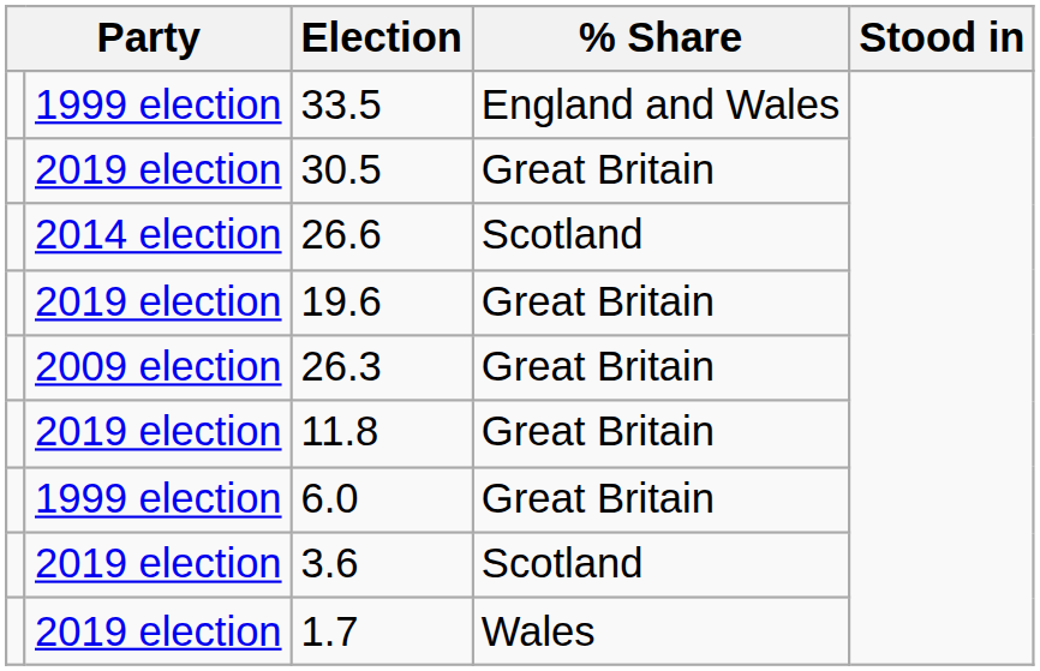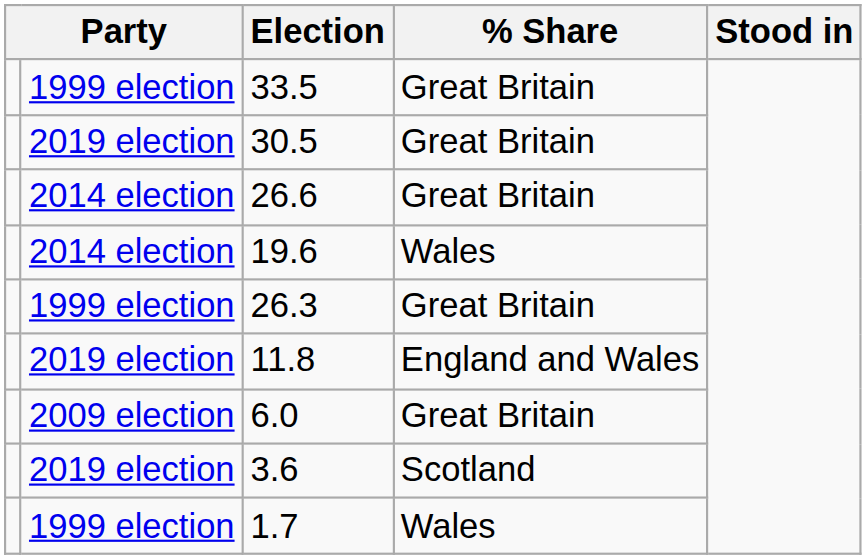 <table class="wikitable sortable">
 <tr>
 <th colspan=2>Party</th>
 <th>Election</th>
 <th>% Share</th>
 <th>Stood in</th>
 </tr>
 <tr>
 <td></td>
 <td><a href='#'>1999 election</a></td>
 <td>33.5</td>
-<td>England and Wales</td>
+<td>Great Britain</td>
 </tr>
 <tr>
 <td></td>
 <td><a href='#'>2019 election</a></td>
 <td>30.5</td>
 <td>Great Britain</td>
 </tr>
 <tr>
 <td></td>
 <td><a href='#'>2014 election</a></td>
 <td>26.6</td>
-<td>Scotland</td>
-</tr>
-<tr>
-<td></td>
-<td><a href='#'>2019 election</a></td>
-<td>19.6</td>
 <td>Great Britain</td>
 </tr>
 <tr>
 <td></td>
-<td><a href='#'>2009 election</a></td>
+<td><a href='#'>2014 election</a></td>
+<td>19.6</td>
+<td>Wales</td>
+</tr>
+<tr>
+<td></td>
+<td><a href='#'>1999 election</a></td>
 <td>26.3</td>
 <td>Great Britain</td>
 </tr>
 <tr>
 <td></td>
 <td><a href='#'>2019 election</a></td>
 <td>11.8</td>
-<td>Great Britain</td>
+<td>England and Wales</td>
 </tr>
 <tr>
 <td></td>
-<td><a href='#'>1999 election</a></td>
+<td><a href='#'>2009 election</a></td>
 <td>6.0</td>
 <td>Great Britain</td>
 </tr>
 <tr>
 <td></td>
 <td><a href='#'>2019 election</a></td>
 <td>3.6</td>
 <td>Scotland</td>
 </tr>
 <tr>
 <td></td>
-<td><a href='#'>2019 election</a></td>
+<td><a href='#'>1999 election</a></td>
 <td>1.7</td>
 <td>Wales</td>
 </tr>
 </table>
